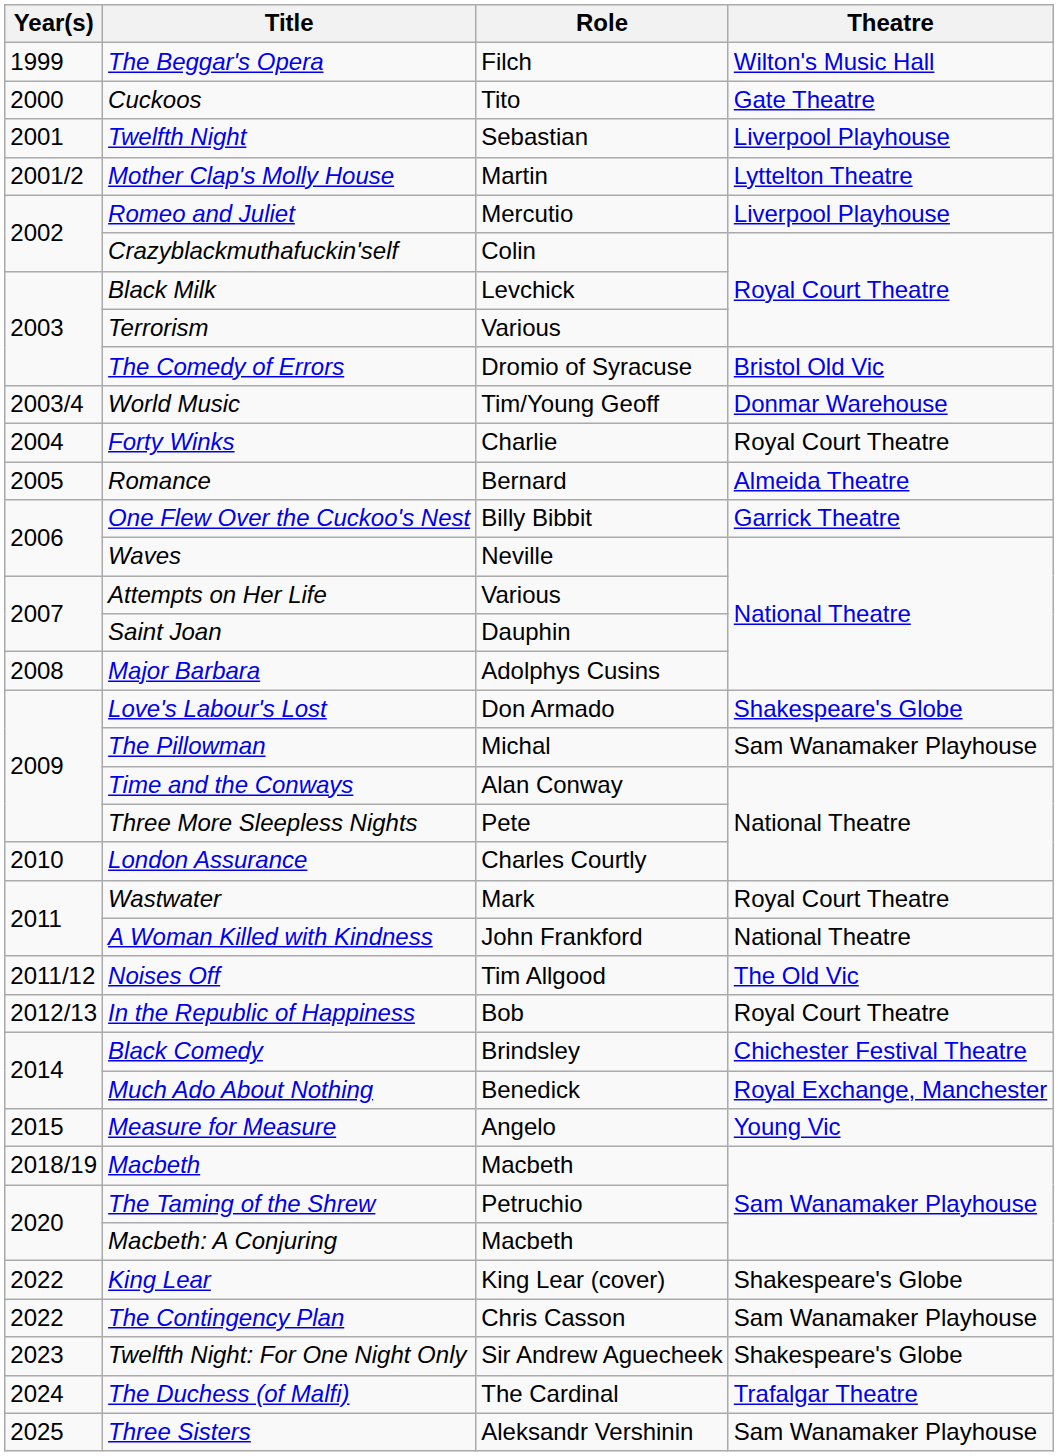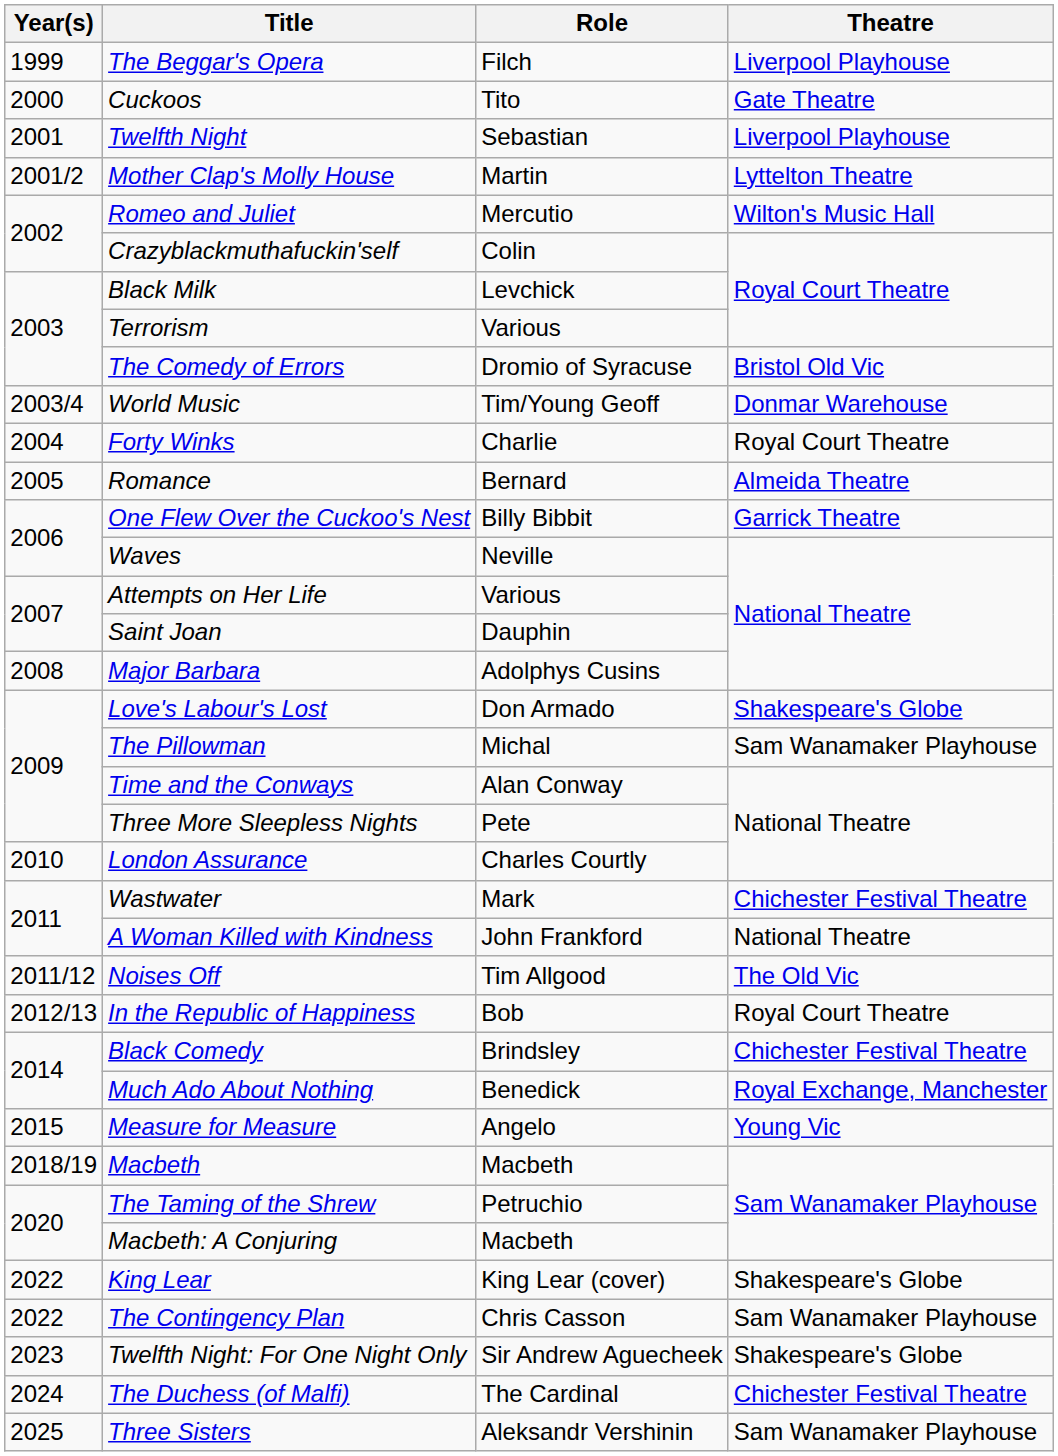 <table class="wikitable">
 <tr>
 <th>Year(s)</th>
 <th>Title</th>
 <th>Role</th>
 <th>Theatre</th>
 </tr>
 <tr>
 <td>1999</td>
 <td><em><a href='#'>The Beggar's Opera</a></em></td>
 <td>Filch</td>
-<td><a href='#'>Wilton's Music Hall</a></td>
+<td><a href='#'>Liverpool Playhouse</a></td>
 </tr>
 <tr>
 <td>2000</td>
 <td><em>Cuckoos</em></td>
 <td>Tito</td>
 <td><a href='#'>Gate Theatre</a></td>
 </tr>
 <tr>
 <td>2001</td>
 <td><em><a href='#'>Twelfth Night</a></em></td>
 <td>Sebastian</td>
 <td><a href='#'>Liverpool Playhouse</a></td>
 </tr>
 <tr>
 <td>2001/2</td>
 <td><em><a href='#'>Mother Clap's Molly House</a></em></td>
 <td>Martin</td>
 <td><a href='#'>Lyttelton Theatre</a></td>
 </tr>
 <tr>
 <td rowspan="2">2002</td>
 <td><em><a href='#'>Romeo and Juliet</a></em></td>
 <td>Mercutio</td>
-<td><a href='#'>Liverpool Playhouse</a></td>
+<td><a href='#'>Wilton's Music Hall</a></td>
 </tr>
 <tr>
 <td><em>Crazyblackmuthafuckin'self</em></td>
 <td>Colin</td>
 <td rowspan="3"><a href='#'>Royal Court Theatre</a></td>
 </tr>
 <tr>
 <td rowspan="3">2003</td>
 <td><em>Black Milk</em></td>
 <td>Levchick</td>
 </tr>
 <tr>
 <td><em>Terrorism</em></td>
 <td>Various</td>
 </tr>
 <tr>
 <td><em><a href='#'>The Comedy of Errors</a></em></td>
 <td>Dromio of Syracuse</td>
 <td><a href='#'>Bristol Old Vic</a></td>
 </tr>
 <tr>
 <td>2003/4</td>
 <td><em>World Music</em></td>
 <td>Tim/Young Geoff</td>
 <td><a href='#'>Donmar Warehouse</a></td>
 </tr>
 <tr>
 <td>2004</td>
 <td><em><a href='#'>Forty Winks</a></em></td>
 <td>Charlie</td>
 <td>Royal Court Theatre</td>
 </tr>
 <tr>
 <td>2005</td>
 <td><em>Romance</em></td>
 <td>Bernard</td>
 <td><a href='#'>Almeida Theatre</a></td>
 </tr>
 <tr>
 <td rowspan="2">2006</td>
 <td><em><a href='#'>One Flew Over the Cuckoo's Nest</a></em></td>
 <td>Billy Bibbit</td>
 <td><a href='#'>Garrick Theatre</a></td>
 </tr>
 <tr>
 <td><em>Waves</em></td>
 <td>Neville</td>
 <td rowspan="4"><a href='#'>National Theatre</a></td>
 </tr>
 <tr>
 <td rowspan="2">2007</td>
 <td><em>Attempts on Her Life</em></td>
 <td>Various</td>
 </tr>
 <tr>
 <td><em>Saint Joan</em></td>
 <td>Dauphin</td>
 </tr>
 <tr>
 <td>2008</td>
 <td><em><a href='#'>Major Barbara</a></em></td>
 <td>Adolphys Cusins</td>
 </tr>
 <tr>
 <td rowspan="4">2009</td>
 <td><em><a href='#'>Love's Labour's Lost</a></em></td>
 <td>Don Armado</td>
 <td><a href='#'>Shakespeare's Globe</a></td>
 </tr>
 <tr>
 <td><em><a href='#'>The Pillowman</a></em></td>
 <td>Michal</td>
 <td>Sam Wanamaker Playhouse</td>
 </tr>
 <tr>
 <td><em><a href='#'>Time and the Conways</a></em></td>
 <td>Alan Conway</td>
 <td rowspan="3">National Theatre</td>
 </tr>
 <tr>
 <td><em>Three More Sleepless Nights</em></td>
 <td>Pete</td>
 </tr>
 <tr>
 <td>2010</td>
 <td><em><a href='#'>London Assurance</a></em></td>
 <td>Charles Courtly</td>
 </tr>
 <tr>
 <td rowspan="2">2011</td>
 <td><em>Wastwater</em></td>
 <td>Mark</td>
-<td>Royal Court Theatre</td>
+<td><a href='#'>Chichester Festival Theatre</a></td>
 </tr>
 <tr>
 <td><em><a href='#'>A Woman Killed with Kindness</a></em></td>
 <td>John Frankford</td>
 <td>National Theatre</td>
 </tr>
 <tr>
 <td>2011/12</td>
 <td><em><a href='#'>Noises Off</a></em></td>
 <td>Tim Allgood</td>
 <td><a href='#'>The Old Vic</a></td>
 </tr>
 <tr>
 <td>2012/13</td>
 <td><em><a href='#'>In the Republic of Happiness</a></em></td>
 <td>Bob</td>
 <td>Royal Court Theatre</td>
 </tr>
 <tr>
 <td rowspan="2">2014</td>
 <td><em><a href='#'>Black Comedy</a></em></td>
 <td>Brindsley</td>
 <td><a href='#'>Chichester Festival Theatre</a></td>
 </tr>
 <tr>
 <td><em><a href='#'>Much Ado About Nothing</a></em></td>
 <td>Benedick</td>
 <td><a href='#'>Royal Exchange, Manchester</a></td>
 </tr>
 <tr>
 <td>2015</td>
 <td><em><a href='#'>Measure for Measure</a></em></td>
 <td>Angelo</td>
 <td><a href='#'>Young Vic</a></td>
 </tr>
 <tr>
 <td>2018/19</td>
 <td><em><a href='#'>Macbeth</a></em></td>
 <td>Macbeth</td>
 <td rowspan="3"><a href='#'>Sam Wanamaker Playhouse</a></td>
 </tr>
 <tr>
 <td rowspan="2">2020</td>
 <td><em><a href='#'>The Taming of the Shrew</a></em></td>
 <td>Petruchio</td>
 </tr>
 <tr>
 <td><em>Macbeth: A Conjuring</em></td>
 <td>Macbeth</td>
 </tr>
 <tr>
 <td>2022</td>
 <td><em><a href='#'>King Lear</a></em></td>
 <td>King Lear (cover)</td>
 <td>Shakespeare's Globe</td>
 </tr>
 <tr>
 <td>2022</td>
 <td><em><a href='#'>The Contingency Plan</a></em></td>
 <td>Chris Casson</td>
 <td>Sam Wanamaker Playhouse</td>
 </tr>
 <tr>
 <td>2023</td>
 <td><em>Twelfth Night: For One Night Only</em></td>
 <td>Sir Andrew Aguecheek</td>
 <td>Shakespeare's Globe</td>
 </tr>
 <tr>
 <td>2024</td>
 <td><em><a href='#'>The Duchess (of Malfi)</a></em></td>
 <td>The Cardinal</td>
-<td><a href='#'>Trafalgar Theatre</a></td>
+<td><a href='#'>Chichester Festival Theatre</a></td>
 </tr>
 <tr>
 <td>2025</td>
 <td><em><a href='#'>Three Sisters</a></em></td>
 <td>Aleksandr Vershinin</td>
 <td>Sam Wanamaker Playhouse</td>
 </tr>
 </table>
